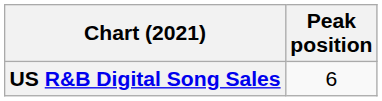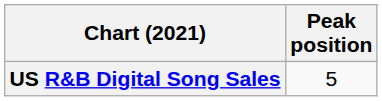 <table class="wikitable sortable plainrowheaders" style="text-align:center">
 <tr>
 <th scope="col">Chart (2021)</th>
 <th scope="col">Peak<br>position</th>
 </tr>
 <tr>
 <th scope="row">US <a href='#'>R&B Digital Song Sales</a></th>
-<td>6</td>
+<td>5</td>
 </tr>
 </table>
